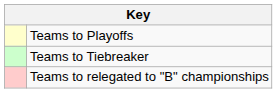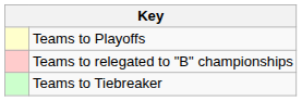 <table class="wikitable" style="text-align: center;">
 <tr>
 <th colspan=2>Key</th>
 </tr>
 <tr>
 <td style="background:#ffffcc; width:20px;"></td>
 <td align=left>Teams to Playoffs</td>
 </tr>
 <tr>
+<td style="background:#ffcccc; width:20px;"></td>
+<td align=left>Teams to relegated to "B" championships</td>
+</tr>
+<tr>
 <td style="background:#ccffcc; width:20px;"></td>
 <td align=left>Teams to Tiebreaker</td>
 </tr>
-<tr>
-<td style="background:#ffcccc; width:20px;"></td>
-<td align=left>Teams to relegated to "B" championships</td>
-</tr>
 </table>
